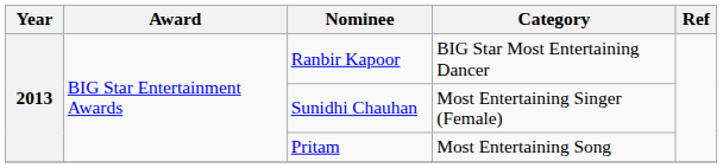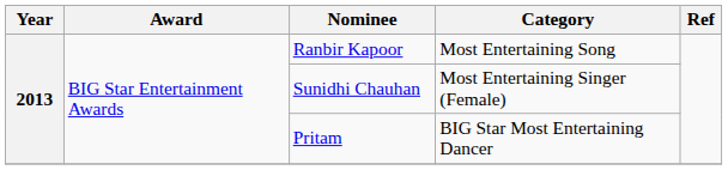 <table class="wikitable plainrowheaders" width="100%" textcolor:#000;">
 <tr>
 <th width=5%>Year</th>
 <th width=23%>Award</th>
 <th width=15%>Nominee</th>
 <th width=25%>Category<br></th>
 <th width=2%>Ref</th>
 </tr>
 <tr>
 <th scope="row" rowspan="3">2013</th>
 <td rowspan="3"><a href='#'>BIG Star Entertainment Awards</a></td>
 <td><a href='#'>Ranbir Kapoor</a></td>
-<td>BIG Star Most Entertaining Dancer<br></td>
+<td>Most Entertaining Song</td>
 <td rowspan="3"></td>
 </tr>
 <tr>
 <td><a href='#'>Sunidhi Chauhan</a></td>
 <td>Most Entertaining Singer (Female)</td>
 </tr>
 <tr>
 <td><a href='#'>Pritam</a></td>
-<td>Most Entertaining Song</td>
+<td>BIG Star Most Entertaining Dancer<br></td>
 </tr>
 <tr>
 </tr>
 </table>
